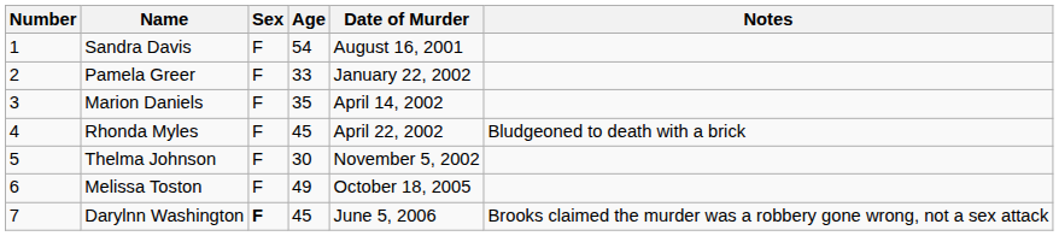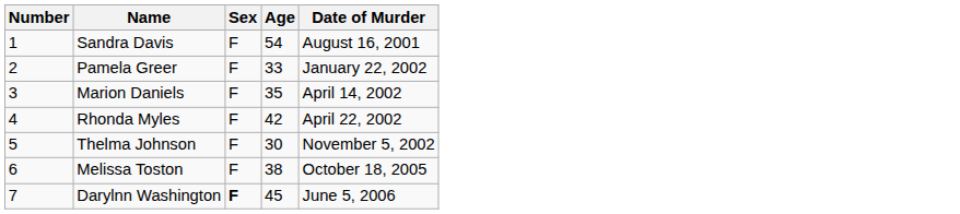 <table class="wikitable sortable">
 <tr>
 <th>Number</th>
 <th>Name</th>
 <th>Sex</th>
 <th>Age</th>
 <th>Date of Murder</th>
-<th>Notes</th>
 </tr>
 <tr>
 <td>1</td>
 <td>Sandra Davis</td>
 <td>F</td>
 <td>54</td>
 <td>August 16, 2001</td>
-<td></td>
 </tr>
 <tr>
 <td>2</td>
 <td>Pamela Greer</td>
 <td>F</td>
 <td>33</td>
 <td>January 22, 2002</td>
-<td></td>
 </tr>
 <tr>
 <td>3</td>
 <td>Marion Daniels</td>
 <td>F</td>
 <td>35</td>
 <td>April 14, 2002</td>
-<td></td>
 </tr>
 <tr>
 <td>4</td>
 <td>Rhonda Myles</td>
 <td>F</td>
-<td>45</td>
+<td>42</td>
 <td>April 22, 2002</td>
-<td>Bludgeoned to death with a brick</td>
 </tr>
 <tr>
 <td>5</td>
 <td>Thelma Johnson</td>
 <td>F</td>
 <td>30</td>
 <td>November 5, 2002</td>
-<td></td>
 </tr>
 <tr>
 <td>6</td>
 <td>Melissa Toston</td>
 <td>F</td>
-<td>49</td>
+<td>38</td>
 <td>October 18, 2005</td>
-<td></td>
 </tr>
 <tr>
 <td>7</td>
 <td>Darylnn Washington</td>
 <td><strong>F</strong></td>
 <td>45</td>
 <td>June 5, 2006</td>
-<td>Brooks claimed the murder was a robbery gone wrong, not a sex attack</td>
 </tr>
 </table>
